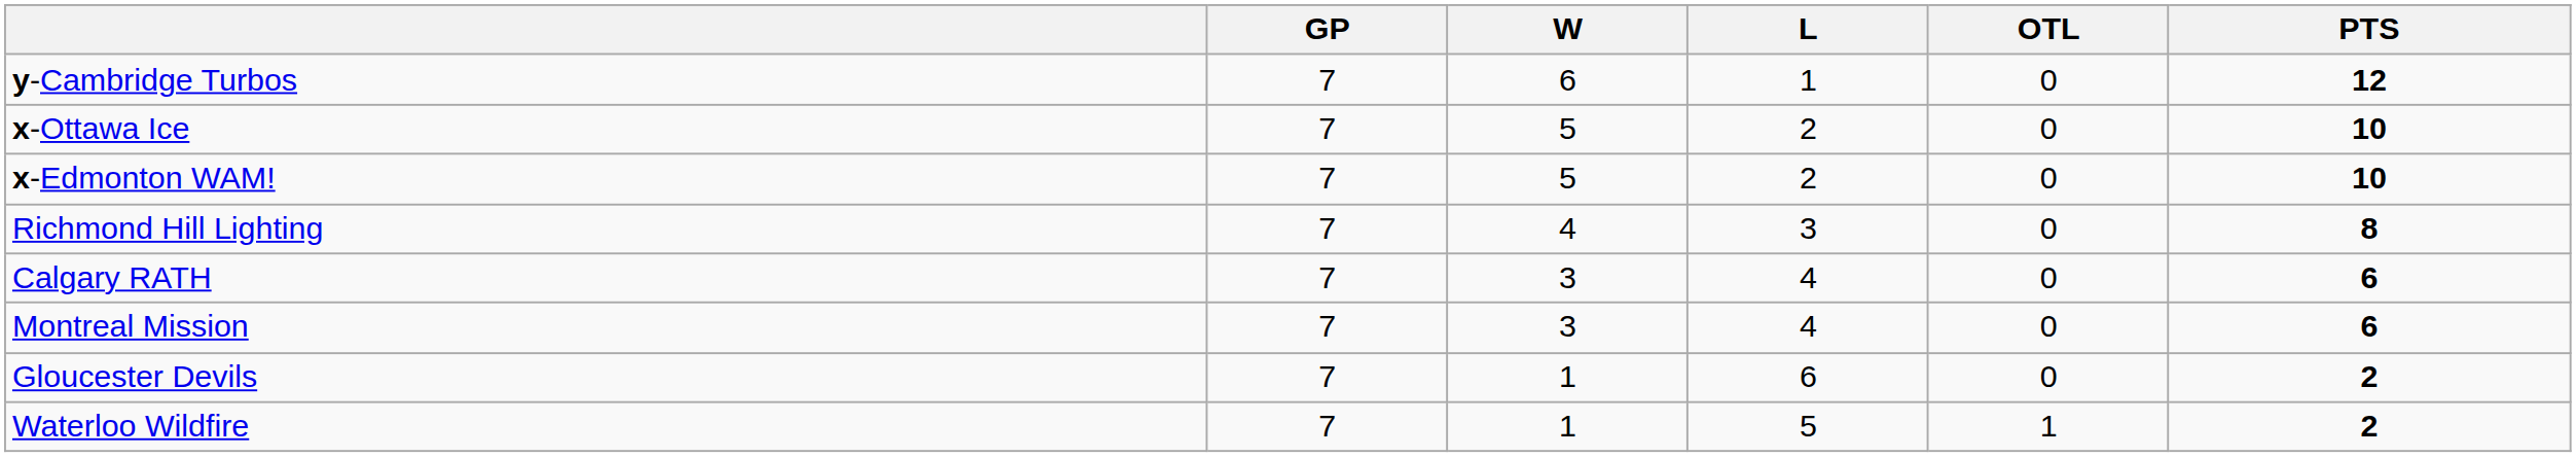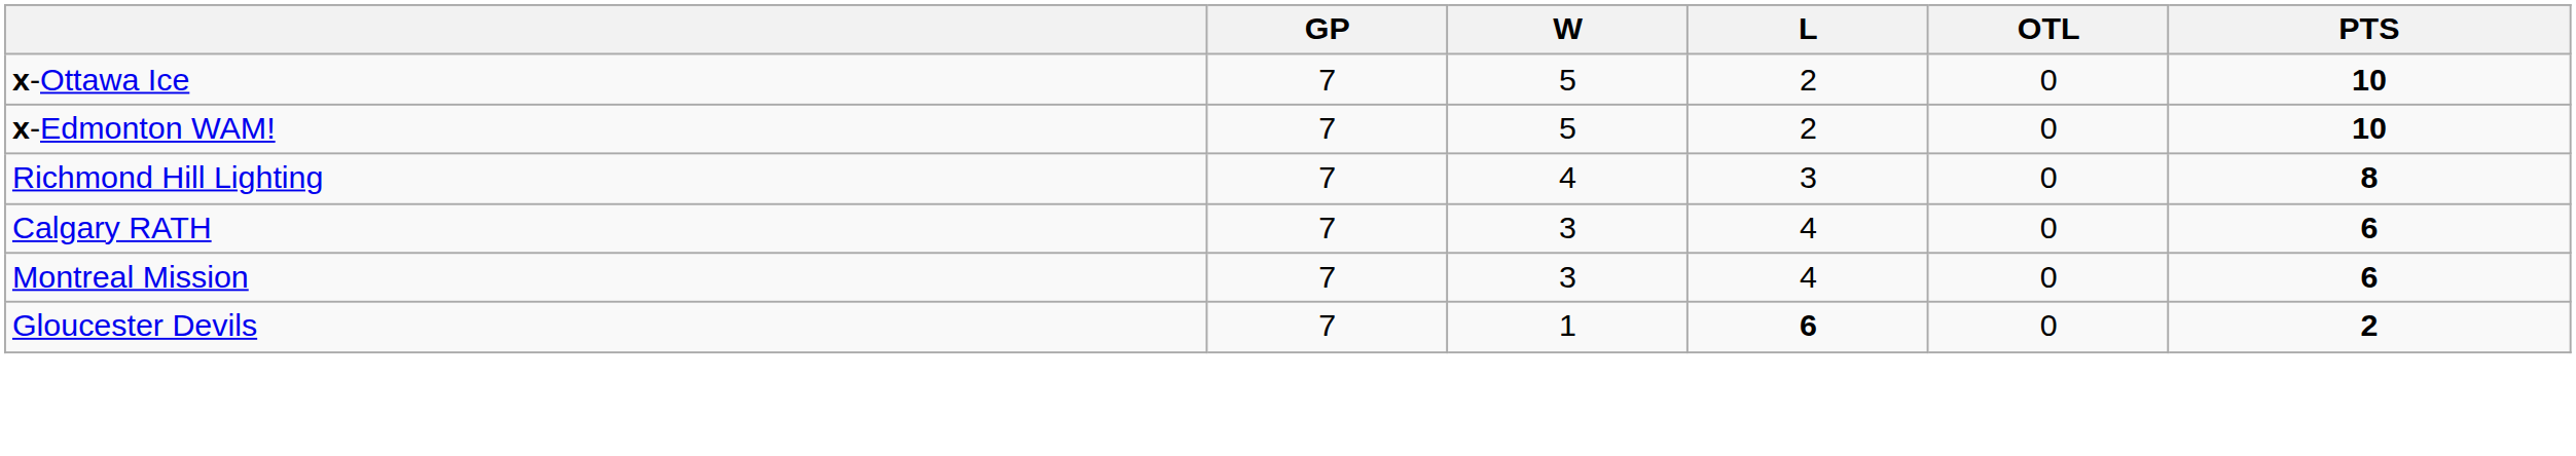 <table class="wikitable" style="text-align:center">
 <tr>
 <th bgcolor="#DDDDFF" width="15%"></th>
 <th bgcolor="#DDDDFF" width="3%">GP</th>
 <th bgcolor="#DDDDFF" width="3%">W</th>
 <th bgcolor="#DDDDFF" width="3%">L</th>
 <th bgcolor="#DDDDFF" width="3%">OTL</th>
 <th bgcolor="#DDDDFF" width="5%">PTS</th>
-</tr>
-<tr>
-<td align=left><strong>y</strong>-<a href='#'>Cambridge Turbos</a></td>
-<td>7</td>
-<td>6</td>
-<td>1</td>
-<td>0</td>
-<td><strong>12</strong></td>
 </tr>
 <tr>
 <td align=left><strong>x</strong>-<a href='#'>Ottawa Ice</a></td>
 <td>7</td>
 <td>5</td>
 <td>2</td>
 <td>0</td>
 <td><strong>10</strong></td>
 </tr>
 <tr>
 <td align=left><strong>x</strong>-<a href='#'>Edmonton WAM!</a></td>
 <td>7</td>
 <td>5</td>
 <td>2</td>
 <td>0</td>
 <td><strong>10</strong></td>
 </tr>
 <tr>
 <td align=left><a href='#'>Richmond Hill Lighting</a></td>
 <td>7</td>
 <td>4</td>
 <td>3</td>
 <td>0</td>
 <td><strong>8</strong></td>
 </tr>
 <tr>
 <td align=left><a href='#'>Calgary RATH</a></td>
 <td>7</td>
 <td>3</td>
 <td>4</td>
 <td>0</td>
 <td><strong>6</strong></td>
 </tr>
 <tr>
 <td align=left><a href='#'>Montreal Mission</a></td>
 <td>7</td>
 <td>3</td>
 <td>4</td>
 <td>0</td>
 <td><strong>6</strong></td>
 </tr>
 <tr>
 <td align=left><a href='#'>Gloucester Devils</a></td>
 <td>7</td>
 <td>1</td>
-<td>6</td>
+<td><strong>6</strong></td>
 <td>0</td>
 <td><strong>2</strong></td>
 </tr>
-<tr>
-<td align=left><a href='#'>Waterloo Wildfire</a></td>
-<td>7</td>
-<td>1</td>
-<td>5</td>
-<td>1</td>
-<td><strong>2</strong></td>
-</tr>
 </table>
